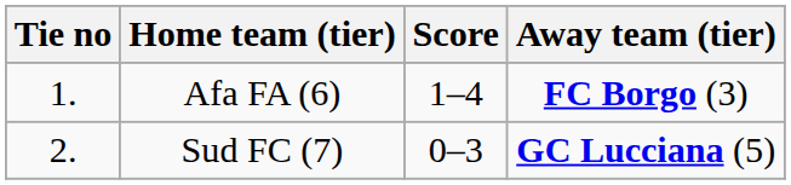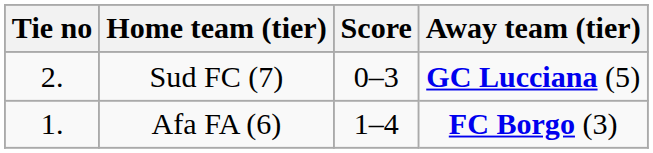 <table class="wikitable" style="text-align: center">
 <tr>
 <th>Tie no</th>
 <th>Home team (tier)</th>
 <th>Score</th>
 <th>Away team (tier)</th>
 </tr>
 <tr>
+<td>2.</td>
+<td>Sud FC (7)</td>
+<td>0–3</td>
+<td><strong><a href='#'>GC Lucciana</a></strong> (5)</td>
+</tr>
+<tr>
 <td>1.</td>
 <td>Afa FA (6)</td>
 <td>1–4</td>
 <td><strong><a href='#'>FC Borgo</a></strong> (3)</td>
 </tr>
-<tr>
-<td>2.</td>
-<td>Sud FC (7)</td>
-<td>0–3</td>
-<td><strong><a href='#'>GC Lucciana</a></strong> (5)</td>
-</tr>
 </table>
